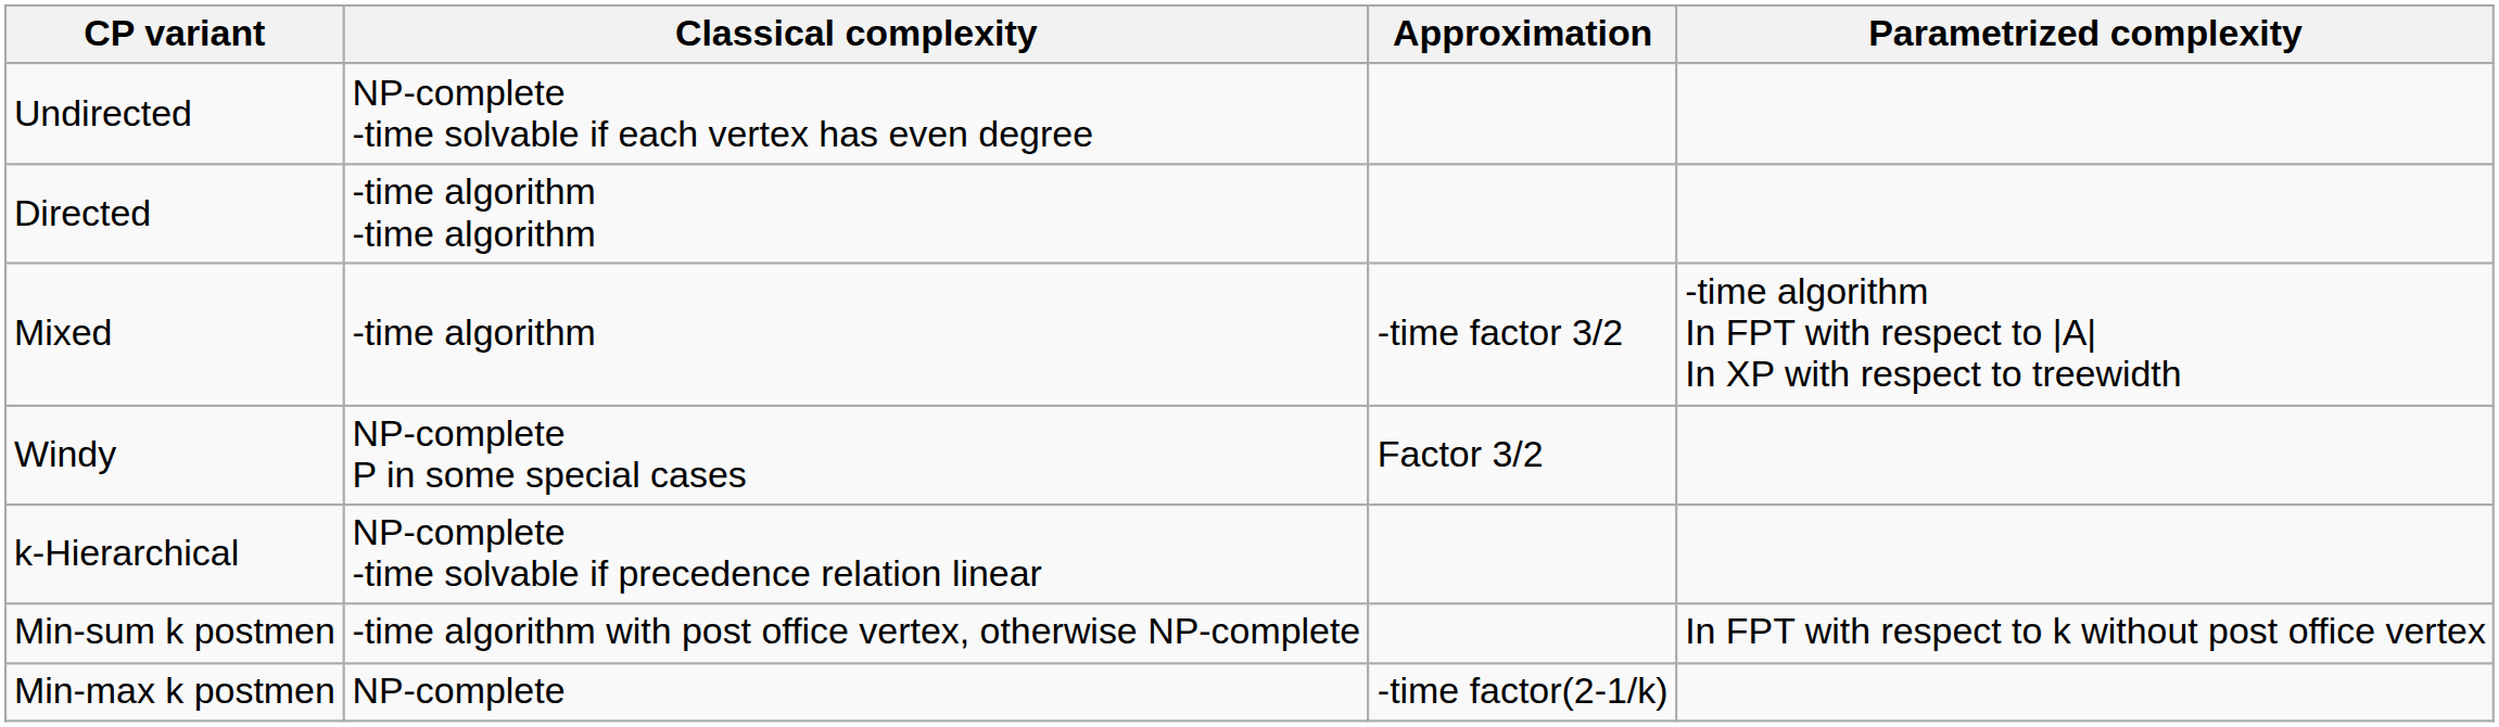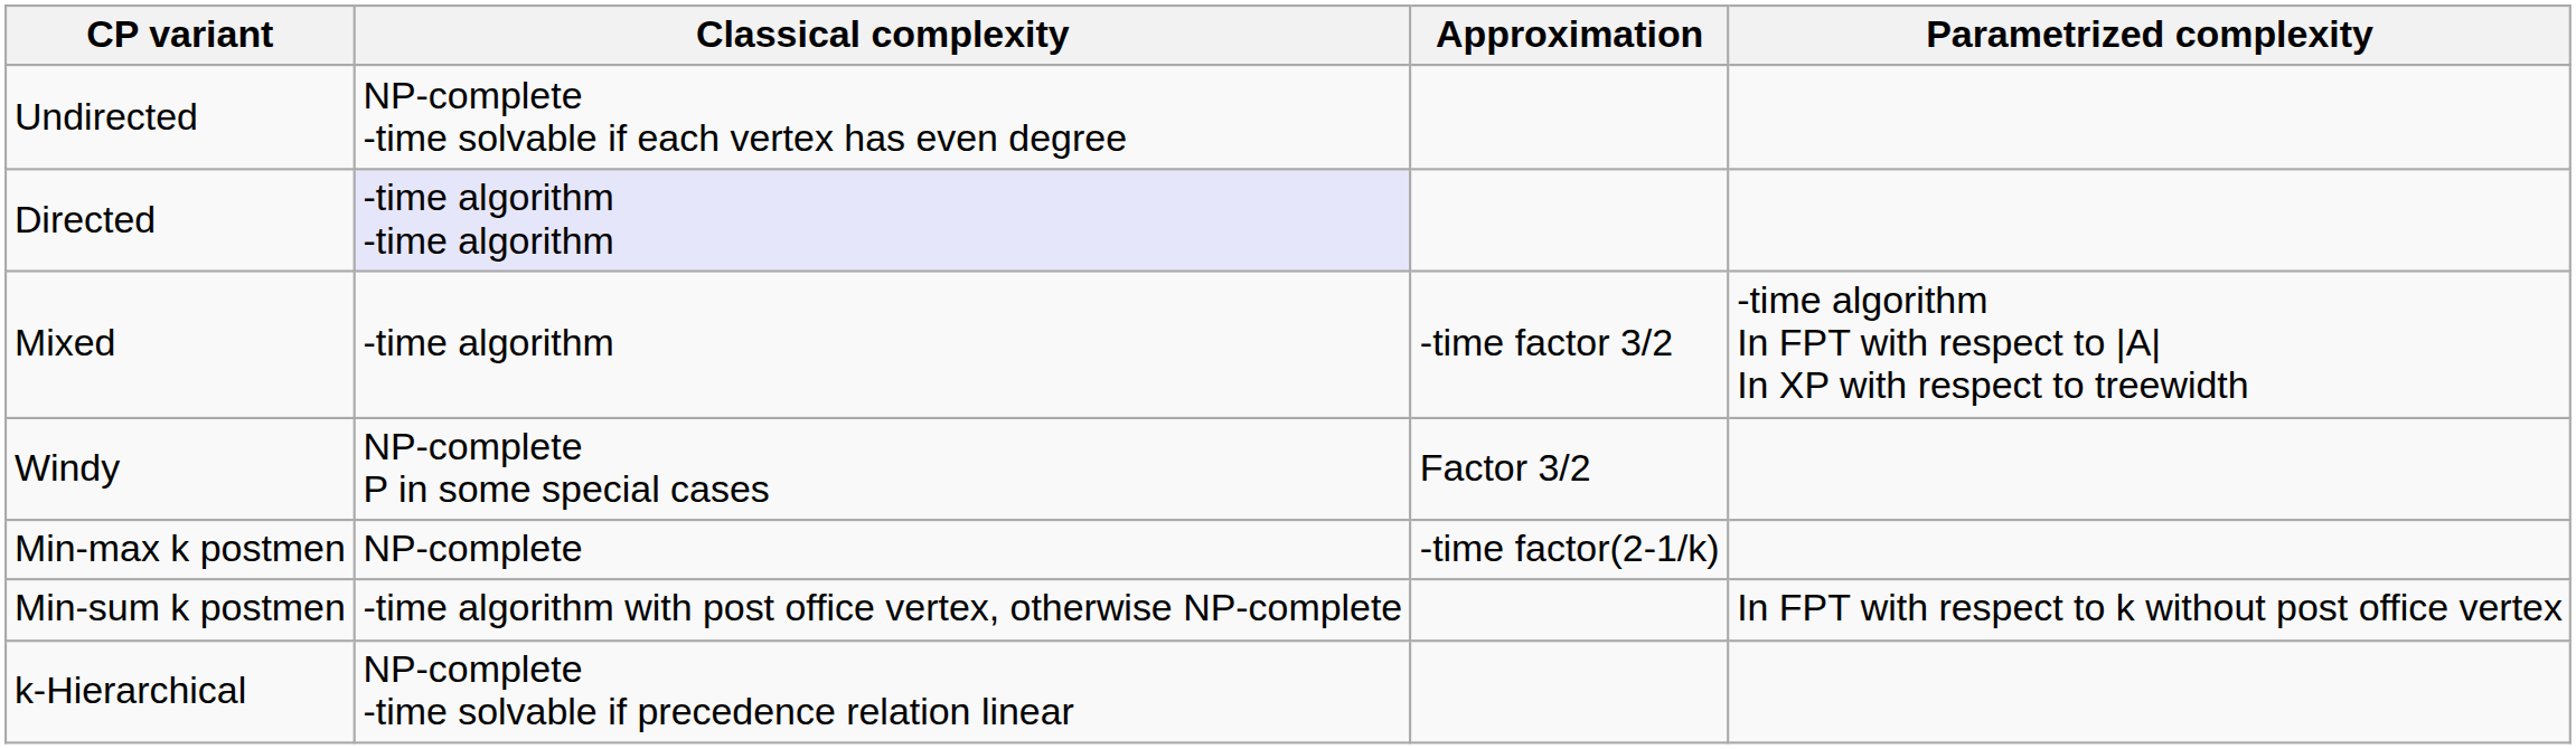 <table class="wikitable">
 <tr>
 <th>CP variant</th>
 <th>Classical complexity</th>
 <th>Approximation</th>
 <th>Parametrized complexity</th>
 </tr>
 <tr>
 <td>Undirected</td>
 <td>NP-complete<br>-time solvable if each vertex has even degree</td>
 <td></td>
 <td></td>
 </tr>
 <tr>
 <td>Directed</td>
-<td>-time algorithm<br>-time algorithm</td>
+<td style="background: lavender;">-time algorithm<br>-time algorithm</td>
 <td></td>
 <td></td>
 </tr>
 <tr>
 <td>Mixed</td>
 <td>-time algorithm</td>
 <td>-time factor 3/2</td>
 <td>-time algorithm<br>In FPT with respect to |A|<br>In XP with respect to treewidth</td>
 </tr>
 <tr>
 <td>Windy</td>
 <td>NP-complete<br>P in some special cases</td>
 <td>Factor 3/2</td>
 <td></td>
 </tr>
 <tr>
-<td>k-Hierarchical</td>
-<td>NP-complete<br>-time solvable if precedence relation linear</td>
-<td></td>
+<td>Min-max k postmen</td>
+<td>NP-complete</td>
+<td>-time factor(2-1/k)</td>
 <td></td>
 </tr>
 <tr>
 <td>Min-sum k postmen</td>
 <td>-time algorithm with post office vertex, otherwise NP-complete</td>
 <td></td>
 <td>In FPT with respect to k without post office vertex</td>
 </tr>
 <tr>
-<td>Min-max k postmen</td>
-<td>NP-complete</td>
-<td>-time factor(2-1/k)</td>
+<td>k-Hierarchical</td>
+<td>NP-complete<br>-time solvable if precedence relation linear</td>
+<td></td>
 <td></td>
 </tr>
 </table>
